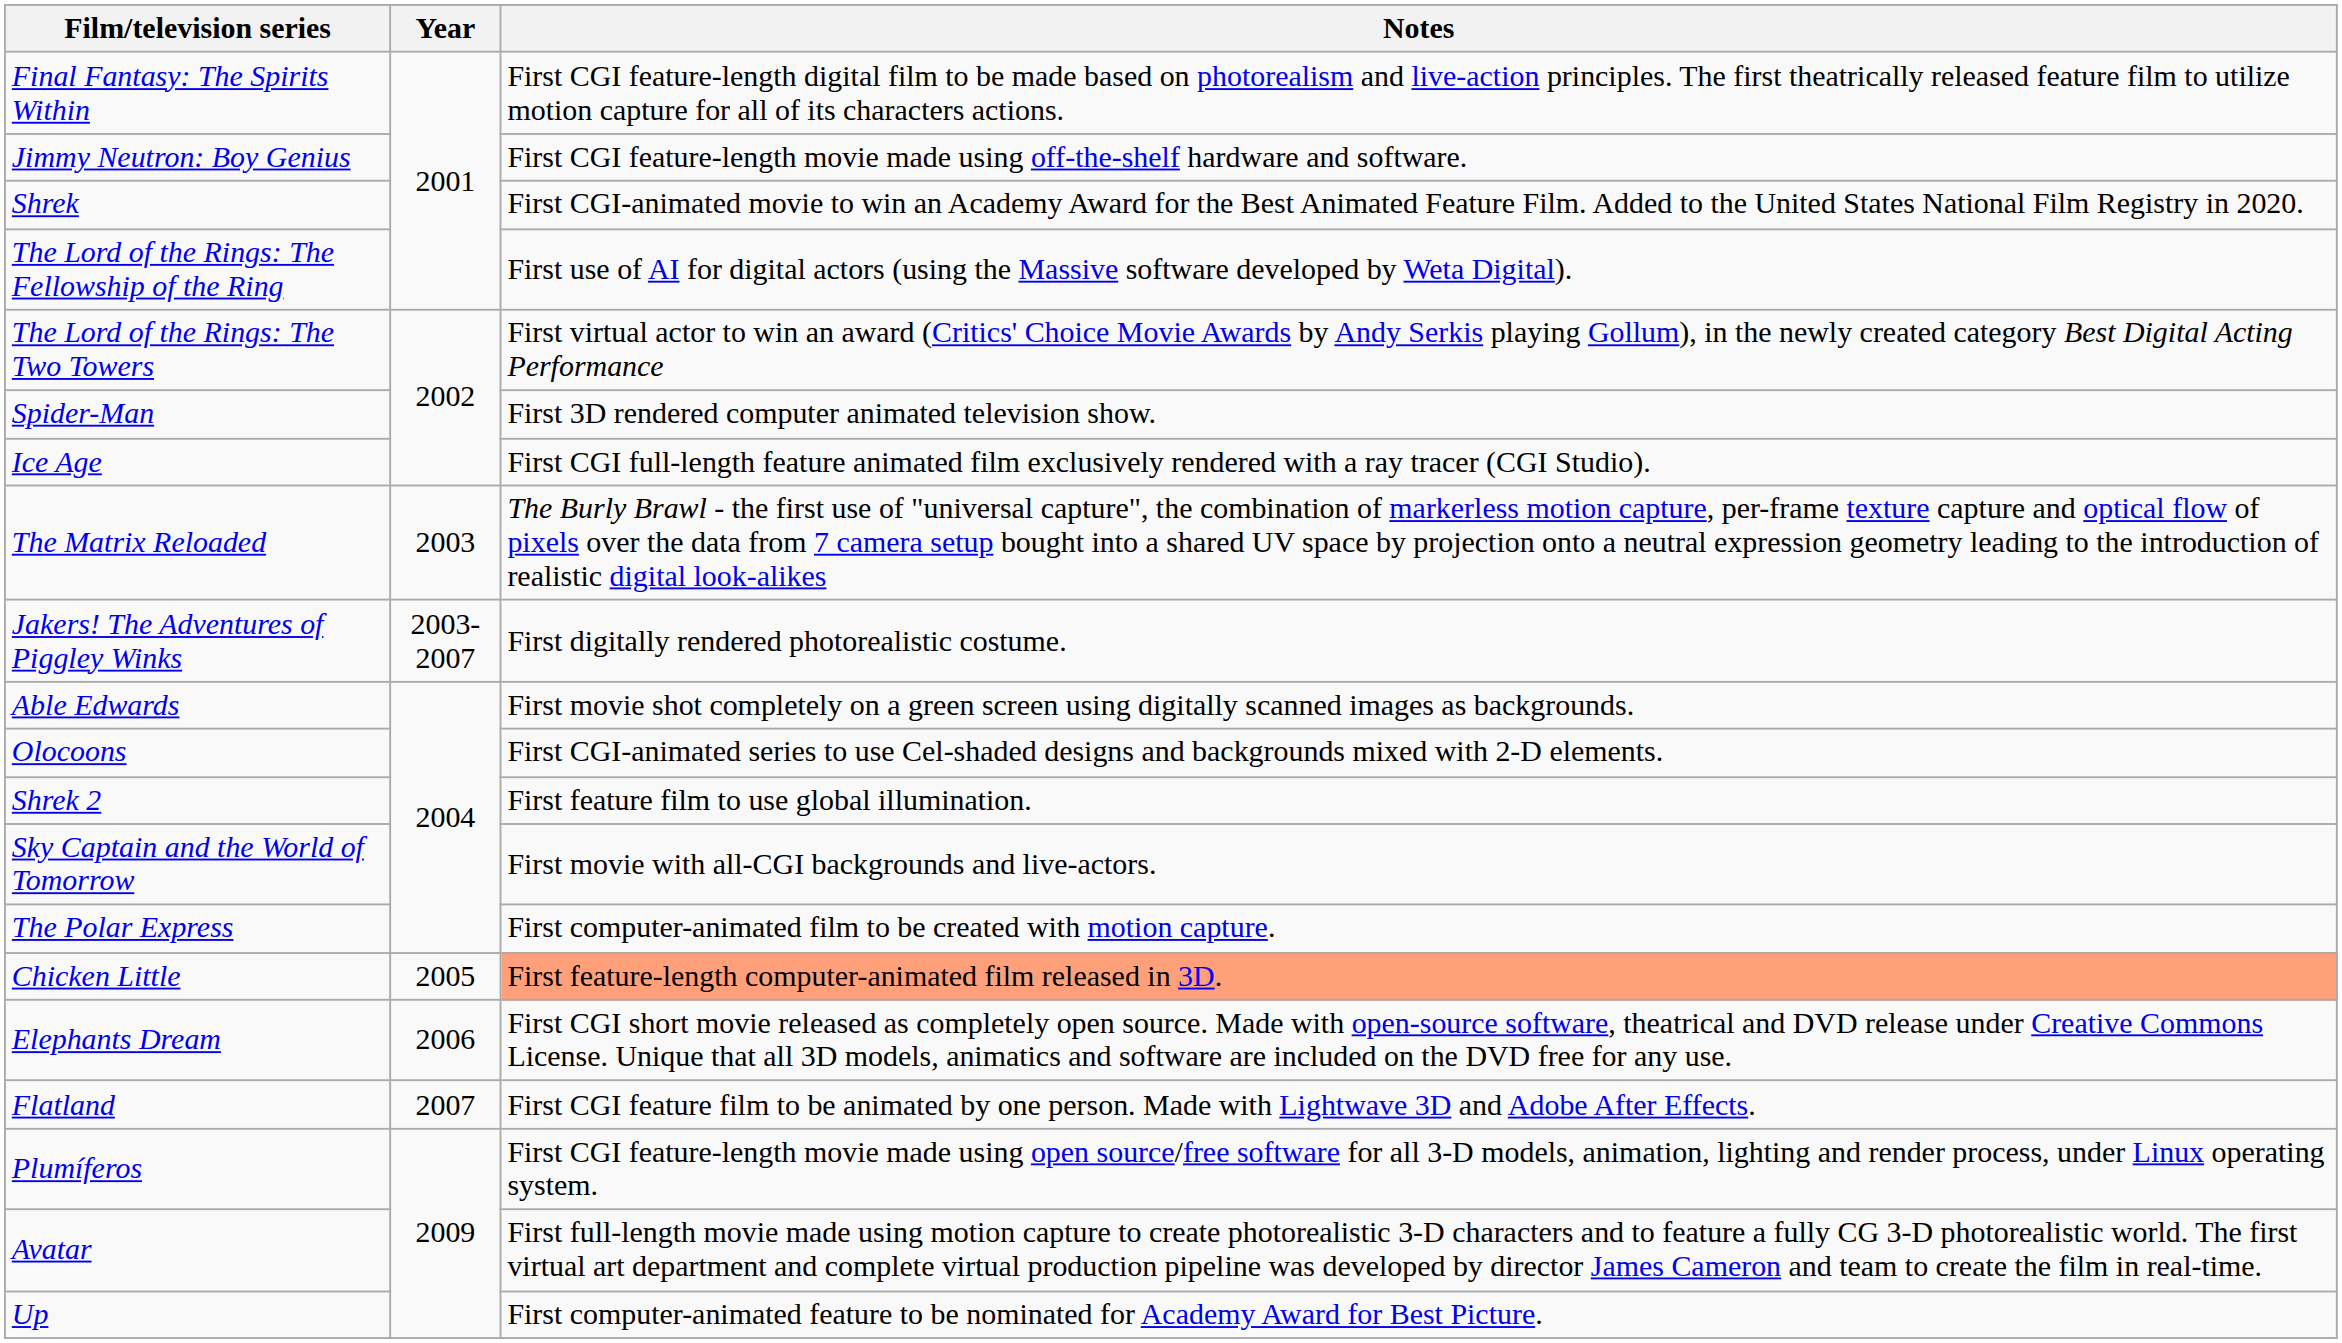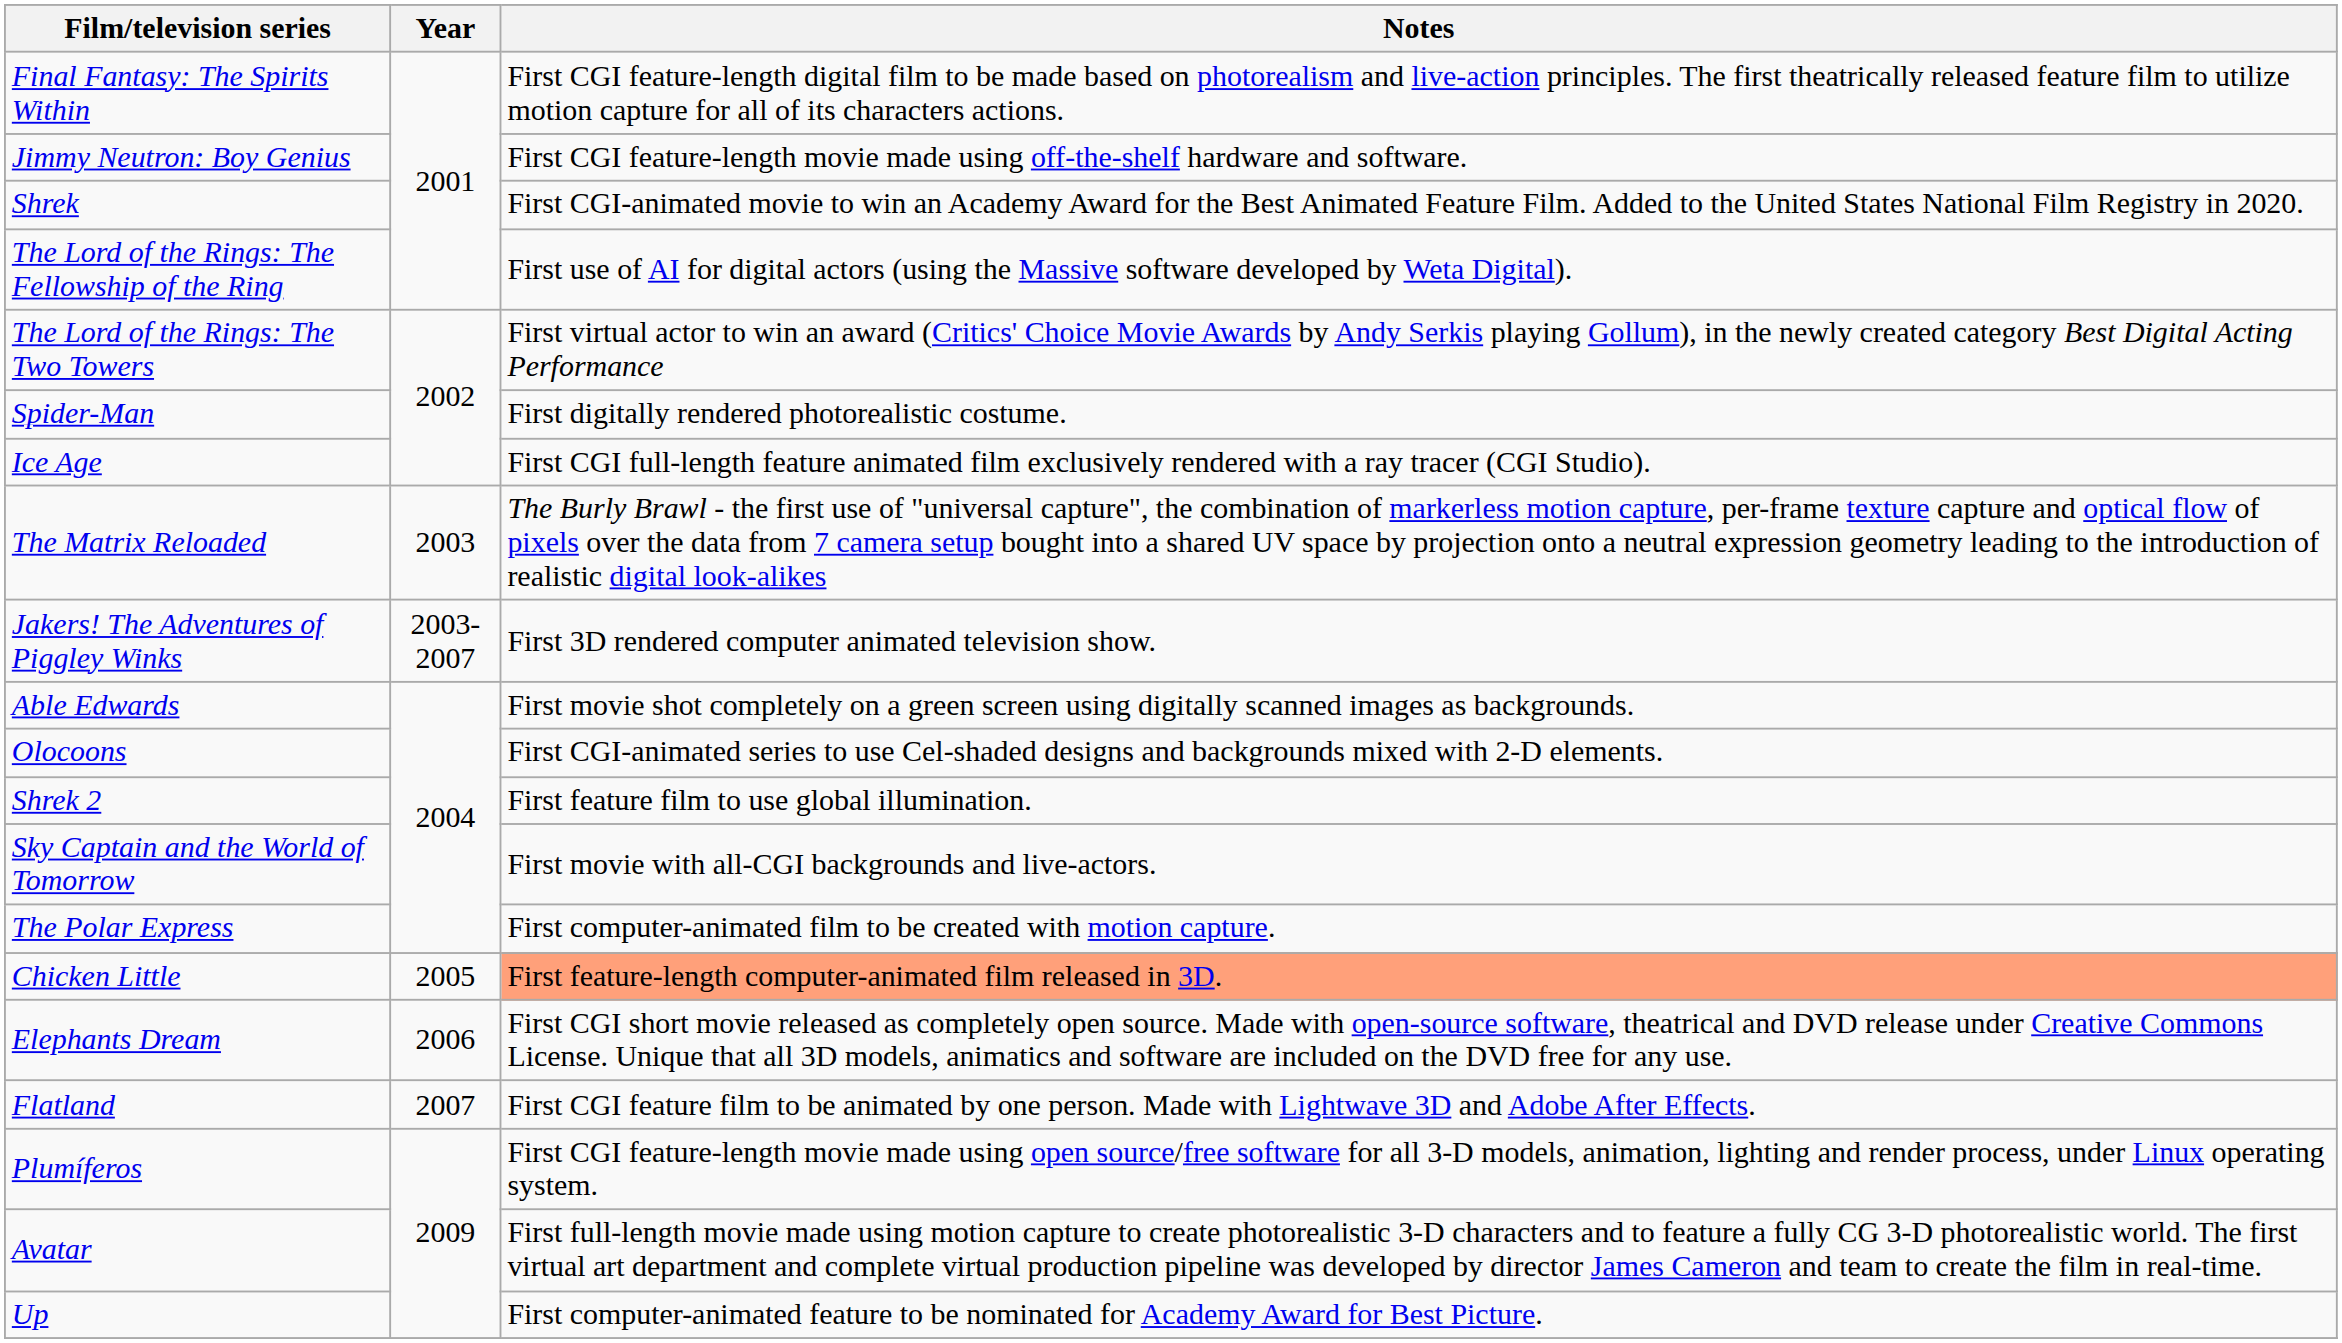 <table class="wikitable">
 <tr>
 <th>Film/television series</th>
 <th>Year</th>
 <th>Notes</th>
 </tr>
 <tr>
 <td><em><a href='#'>Final Fantasy: The Spirits Within</a></em></td>
 <td rowspan="4" align="center">2001</td>
 <td>First CGI feature-length digital film to be made based on <a href='#'>photorealism</a> and <a href='#'>live-action</a> principles. The first theatrically released feature film to utilize motion capture for all of its characters actions.</td>
 </tr>
 <tr>
 <td><em><a href='#'>Jimmy Neutron: Boy Genius</a></em></td>
 <td>First CGI feature-length movie made using <a href='#'>off-the-shelf</a> hardware and software.</td>
 </tr>
 <tr>
 <td><em><a href='#'>Shrek</a></em></td>
 <td>First CGI-animated movie to win an Academy Award for the Best Animated Feature Film. Added to the United States National Film Registry in 2020.</td>
 </tr>
 <tr>
 <td><em><a href='#'>The Lord of the Rings: The Fellowship of the Ring</a></em></td>
 <td>First use of <a href='#'>AI</a> for digital actors (using the <a href='#'>Massive</a> software developed by <a href='#'>Weta Digital</a>).</td>
 </tr>
 <tr>
 <td><em><a href='#'>The Lord of the Rings: The Two Towers</a></em></td>
 <td rowspan="3" align="center">2002</td>
 <td>First virtual actor to win an award (<a href='#'>Critics' Choice Movie Awards</a> by <a href='#'>Andy Serkis</a> playing <a href='#'>Gollum</a>), in the newly created category <em>Best Digital Acting Performance</em></td>
 </tr>
 <tr>
 <td><em><a href='#'>Spider-Man</a></em></td>
-<td>First 3D rendered computer animated television show.</td>
+<td>First digitally rendered photorealistic costume.</td>
 </tr>
 <tr>
 <td><em><a href='#'>Ice Age</a></em></td>
 <td>First CGI full-length feature animated film exclusively rendered with a ray tracer (CGI Studio).</td>
 </tr>
 <tr>
 <td><em><a href='#'>The Matrix Reloaded</a></em></td>
 <td align="center">2003</td>
 <td><em>The Burly Brawl</em> - the first use of "universal capture", the combination of <a href='#'>markerless motion capture</a>, per-frame <a href='#'>texture</a> capture and <a href='#'>optical flow</a> of <a href='#'>pixels</a> over the data from <a href='#'>7 camera setup</a> bought into a shared UV space by projection onto a neutral expression geometry leading to the introduction of realistic <a href='#'>digital look-alikes</a></td>
 </tr>
 <tr>
 <td><em><a href='#'>Jakers! The Adventures of Piggley Winks</a></em></td>
 <td align="center">2003-2007</td>
-<td>First digitally rendered photorealistic costume.</td>
+<td>First 3D rendered computer animated television show.</td>
 </tr>
 <tr>
 <td><em><a href='#'>Able Edwards</a></em></td>
 <td rowspan="5" align="center">2004</td>
 <td>First movie shot completely on a green screen using digitally scanned images as backgrounds.</td>
 </tr>
 <tr>
 <td><em><a href='#'>Olocoons</a></em></td>
 <td>First CGI-animated series to use Cel-shaded designs and backgrounds mixed with 2-D elements.</td>
 </tr>
 <tr>
 <td><em><a href='#'>Shrek 2</a></em></td>
 <td>First feature film to use global illumination.</td>
 </tr>
 <tr>
 <td><em><a href='#'>Sky Captain and the World of Tomorrow</a></em></td>
 <td>First movie with all-CGI backgrounds and live-actors.</td>
 </tr>
 <tr>
 <td><em><a href='#'>The Polar Express</a></em></td>
 <td>First computer-animated film to be created with <a href='#'>motion capture</a>.</td>
 </tr>
 <tr>
 <td><em><a href='#'>Chicken Little</a></em></td>
 <td align="center">2005</td>
 <td style="background: lightsalmon;">First feature-length computer-animated film released in <a href='#'>3D</a>.</td>
 </tr>
 <tr>
 <td><em><a href='#'>Elephants Dream</a></em></td>
 <td align="center">2006</td>
 <td>First CGI short movie released as completely open source. Made with <a href='#'>open-source software</a>, theatrical and DVD release under <a href='#'>Creative Commons</a> License. Unique that all 3D models, animatics and software are included on the DVD free for any use.</td>
 </tr>
 <tr>
 <td><em><a href='#'>Flatland</a></em></td>
 <td align="center">2007</td>
 <td>First CGI feature film to be animated by one person. Made with <a href='#'>Lightwave 3D</a> and <a href='#'>Adobe After Effects</a>.</td>
 </tr>
 <tr>
 <td><em><a href='#'>Plumíferos</a></em></td>
 <td rowspan=3 align="center">2009</td>
 <td>First CGI feature-length movie made using <a href='#'>open source</a>/<a href='#'>free software</a> for all 3-D models, animation, lighting and render process, under <a href='#'>Linux</a> operating system.</td>
 </tr>
 <tr>
 <td><em><a href='#'>Avatar</a></em></td>
 <td>First full-length movie made using motion capture to create photorealistic 3-D characters and to feature a fully CG 3-D photorealistic world.  The first virtual art department and complete virtual production pipeline was developed by director <a href='#'>James Cameron</a> and team to create the film in real-time.</td>
 </tr>
 <tr>
 <td><em><a href='#'>Up</a></em></td>
 <td>First computer-animated feature to be nominated for <a href='#'>Academy Award for Best Picture</a>.</td>
 </tr>
 <tr>
 </tr>
 </table>
